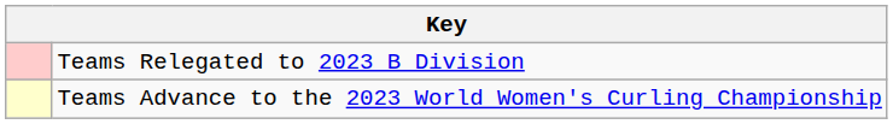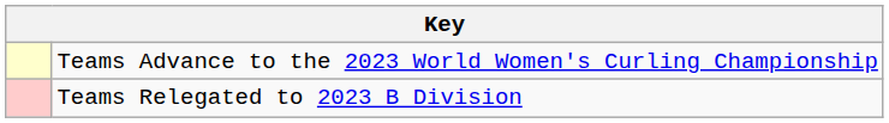 <table class="wikitable" style="text-align: center;">
 <tr>
 <th colspan=2>Key</th>
 </tr>
 <tr>
+<td style="background:#ffffcc; width:20px;"></td>
+<td align=left>Teams Advance to the <a href='#'>2023 World Women's Curling Championship</a></td>
+</tr>
+<tr>
 <td style="background:#ffcccc; width:20px;"></td>
 <td align=left>Teams Relegated to <a href='#'>2023 B Division</a></td>
 </tr>
-<tr>
-<td style="background:#ffffcc; width:20px;"></td>
-<td align=left>Teams Advance to the <a href='#'>2023 World Women's Curling Championship</a></td>
-</tr>
 </table>
